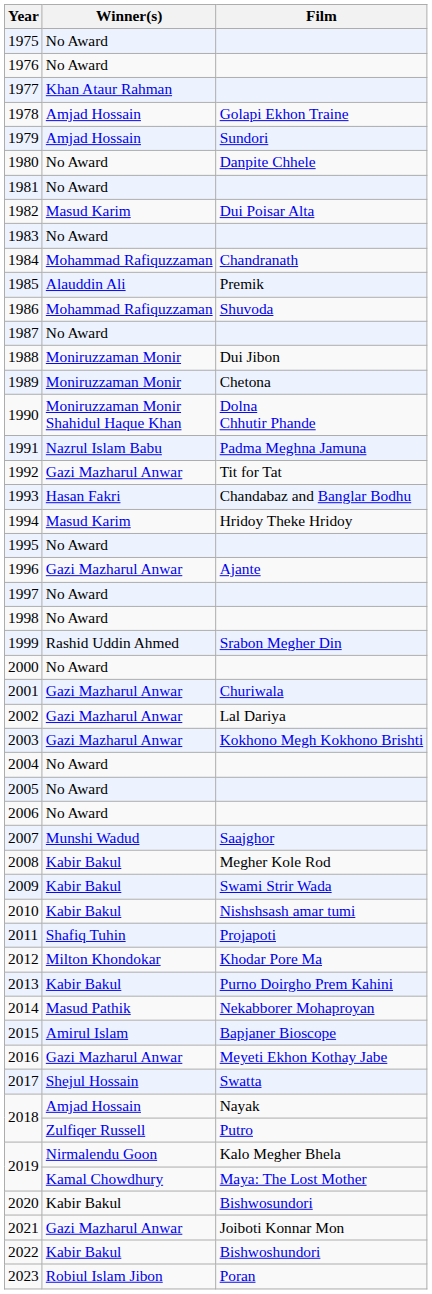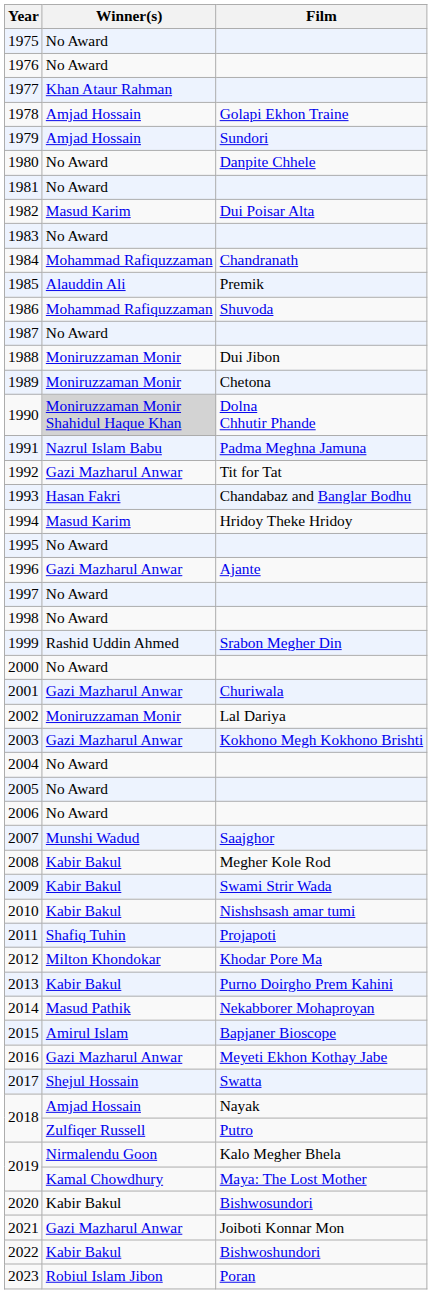 <table class="wikitable">
 <tr>
 <th>Year</th>
 <th>Winner(s)</th>
 <th>Film</th>
 </tr>
 <tr bgcolor=#edf3fe>
 <td>1975</td>
 <td>No Award</td>
 <td></td>
 </tr>
 <tr>
 <td>1976</td>
 <td>No Award</td>
 <td></td>
 </tr>
 <tr bgcolor=#edf3fe>
 <td>1977</td>
 <td><a href='#'>Khan Ataur Rahman</a></td>
 <td></td>
 </tr>
 <tr>
 <td>1978</td>
 <td><a href='#'>Amjad Hossain</a></td>
 <td><a href='#'>Golapi Ekhon Traine</a></td>
 </tr>
 <tr bgcolor=#edf3fe>
 <td>1979</td>
 <td><a href='#'>Amjad Hossain</a></td>
 <td><a href='#'>Sundori</a></td>
 </tr>
 <tr>
 <td>1980</td>
 <td>No Award</td>
 <td><a href='#'>Danpite Chhele</a></td>
 </tr>
 <tr bgcolor=#edf3fe>
 <td>1981</td>
 <td>No Award</td>
 <td></td>
 </tr>
 <tr>
 <td>1982</td>
 <td><a href='#'>Masud Karim</a></td>
 <td><a href='#'>Dui Poisar Alta</a></td>
 </tr>
 <tr bgcolor=#edf3fe>
 <td>1983</td>
 <td>No Award</td>
 <td></td>
 </tr>
 <tr>
 <td>1984</td>
 <td><a href='#'>Mohammad Rafiquzzaman</a></td>
 <td><a href='#'>Chandranath</a></td>
 </tr>
 <tr bgcolor=#edf3fe>
 <td>1985</td>
 <td><a href='#'>Alauddin Ali</a></td>
 <td>Premik</td>
 </tr>
 <tr>
 <td>1986</td>
 <td><a href='#'>Mohammad Rafiquzzaman</a></td>
 <td><a href='#'>Shuvoda</a></td>
 </tr>
 <tr bgcolor=#edf3fe>
 <td>1987</td>
 <td>No Award</td>
 <td></td>
 </tr>
 <tr>
 <td>1988</td>
 <td><a href='#'>Moniruzzaman Monir</a></td>
 <td>Dui Jibon</td>
 </tr>
 <tr bgcolor=#edf3fe>
 <td>1989</td>
 <td><a href='#'>Moniruzzaman Monir</a></td>
 <td>Chetona</td>
 </tr>
 <tr>
 <td>1990</td>
-<td><a href='#'>Moniruzzaman Monir</a> <br><a href='#'>Shahidul Haque Khan</a></td>
+<td style="background: lightgrey;"><a href='#'>Moniruzzaman Monir</a> <br><a href='#'>Shahidul Haque Khan</a></td>
 <td><a href='#'>Dolna</a> <br> <a href='#'>Chhutir Phande</a></td>
 </tr>
 <tr bgcolor=#edf3fe>
 <td>1991</td>
 <td><a href='#'>Nazrul Islam Babu</a></td>
 <td><a href='#'>Padma Meghna Jamuna</a></td>
 </tr>
 <tr>
 <td>1992</td>
 <td><a href='#'>Gazi Mazharul Anwar</a></td>
 <td>Tit for Tat</td>
 </tr>
 <tr bgcolor=#edf3fe>
 <td>1993</td>
 <td><a href='#'>Hasan Fakri</a></td>
 <td>Chandabaz and <a href='#'>Banglar Bodhu</a></td>
 </tr>
 <tr>
 <td>1994</td>
 <td><a href='#'>Masud Karim</a></td>
 <td>Hridoy Theke Hridoy</td>
 </tr>
 <tr bgcolor=#edf3fe>
 <td>1995</td>
 <td>No Award</td>
 <td></td>
 </tr>
 <tr>
 <td>1996</td>
 <td><a href='#'>Gazi Mazharul Anwar</a></td>
 <td><a href='#'>Ajante</a></td>
 </tr>
 <tr bgcolor=#edf3fe>
 <td>1997</td>
 <td>No Award</td>
 <td></td>
 </tr>
 <tr>
 <td>1998</td>
 <td>No Award</td>
 <td></td>
 </tr>
 <tr bgcolor=#edf3fe>
 <td>1999</td>
 <td>Rashid Uddin Ahmed</td>
 <td><a href='#'>Srabon Megher Din</a></td>
 </tr>
 <tr>
 <td>2000</td>
 <td>No Award</td>
 <td></td>
 </tr>
 <tr bgcolor=#edf3fe>
 <td>2001</td>
 <td><a href='#'>Gazi Mazharul Anwar</a></td>
 <td><a href='#'>Churiwala</a></td>
 </tr>
 <tr>
 <td>2002</td>
-<td><a href='#'>Gazi Mazharul Anwar</a></td>
+<td><a href='#'>Moniruzzaman Monir</a></td>
 <td>Lal Dariya</td>
 </tr>
 <tr bgcolor=#edf3fe>
 <td>2003</td>
 <td><a href='#'>Gazi Mazharul Anwar</a></td>
 <td><a href='#'>Kokhono Megh Kokhono Brishti</a></td>
 </tr>
 <tr>
 <td>2004</td>
 <td>No Award</td>
 <td></td>
 </tr>
 <tr bgcolor=#edf3fe>
 <td>2005</td>
 <td>No Award</td>
 <td></td>
 </tr>
 <tr>
 <td>2006</td>
 <td>No Award</td>
 <td></td>
 </tr>
 <tr bgcolor=#edf3fe>
 <td>2007</td>
 <td><a href='#'>Munshi Wadud</a></td>
 <td><a href='#'>Saajghor</a></td>
 </tr>
 <tr>
 <td>2008</td>
 <td><a href='#'>Kabir Bakul</a></td>
 <td>Megher Kole Rod</td>
 </tr>
 <tr bgcolor=#edf3fe>
 <td>2009</td>
 <td><a href='#'>Kabir Bakul</a></td>
 <td><a href='#'>Swami Strir Wada</a></td>
 </tr>
 <tr>
 <td>2010</td>
 <td><a href='#'>Kabir Bakul</a></td>
 <td><a href='#'>Nishshsash amar tumi</a></td>
 </tr>
 <tr bgcolor=#edf3fe>
 <td>2011</td>
 <td><a href='#'>Shafiq Tuhin</a></td>
 <td><a href='#'>Projapoti</a></td>
 </tr>
 <tr>
 <td>2012</td>
 <td><a href='#'>Milton Khondokar</a></td>
 <td><a href='#'>Khodar Pore Ma</a></td>
 </tr>
 <tr bgcolor=#edf3fe>
 <td>2013</td>
 <td><a href='#'>Kabir Bakul</a></td>
 <td><a href='#'>Purno Doirgho Prem Kahini</a></td>
 </tr>
 <tr>
 <td>2014</td>
 <td><a href='#'>Masud Pathik</a></td>
 <td><a href='#'>Nekabborer Mohaproyan</a></td>
 </tr>
 <tr bgcolor=#edf3fe>
 <td>2015</td>
 <td><a href='#'>Amirul Islam</a></td>
 <td><a href='#'>Bapjaner Bioscope</a></td>
 </tr>
 <tr>
 <td>2016</td>
 <td><a href='#'>Gazi Mazharul Anwar</a></td>
 <td><a href='#'>Meyeti Ekhon Kothay Jabe</a></td>
 </tr>
 <tr bgcolor=#edf3fe>
 <td>2017</td>
 <td><a href='#'>Shejul Hossain</a></td>
 <td><a href='#'>Swatta</a></td>
 </tr>
 <tr>
 <td rowspan="2">2018</td>
 <td><a href='#'>Amjad Hossain</a></td>
 <td>Nayak</td>
 </tr>
 <tr>
 <td><a href='#'>Zulfiqer Russell</a></td>
 <td><a href='#'>Putro</a></td>
 </tr>
 <tr>
 <td Rowspan=2>2019</td>
 <td><a href='#'>Nirmalendu Goon</a></td>
 <td>Kalo Megher Bhela</td>
 </tr>
 <tr>
 <td><a href='#'>Kamal Chowdhury</a></td>
 <td><a href='#'>Maya: The Lost Mother</a></td>
 </tr>
 <tr>
 <td>2020</td>
 <td>Kabir Bakul</td>
 <td><a href='#'>Bishwosundori</a></td>
 </tr>
 <tr>
 <td>2021</td>
 <td><a href='#'>Gazi Mazharul Anwar</a></td>
 <td>Joiboti Konnar Mon</td>
 </tr>
 <tr>
 <td>2022</td>
 <td><a href='#'>Kabir Bakul</a></td>
 <td><a href='#'>Bishwoshundori</a></td>
 </tr>
 <tr>
 <td>2023</td>
 <td><a href='#'>Robiul Islam Jibon</a></td>
 <td><a href='#'>Poran</a></td>
 </tr>
 </table>
